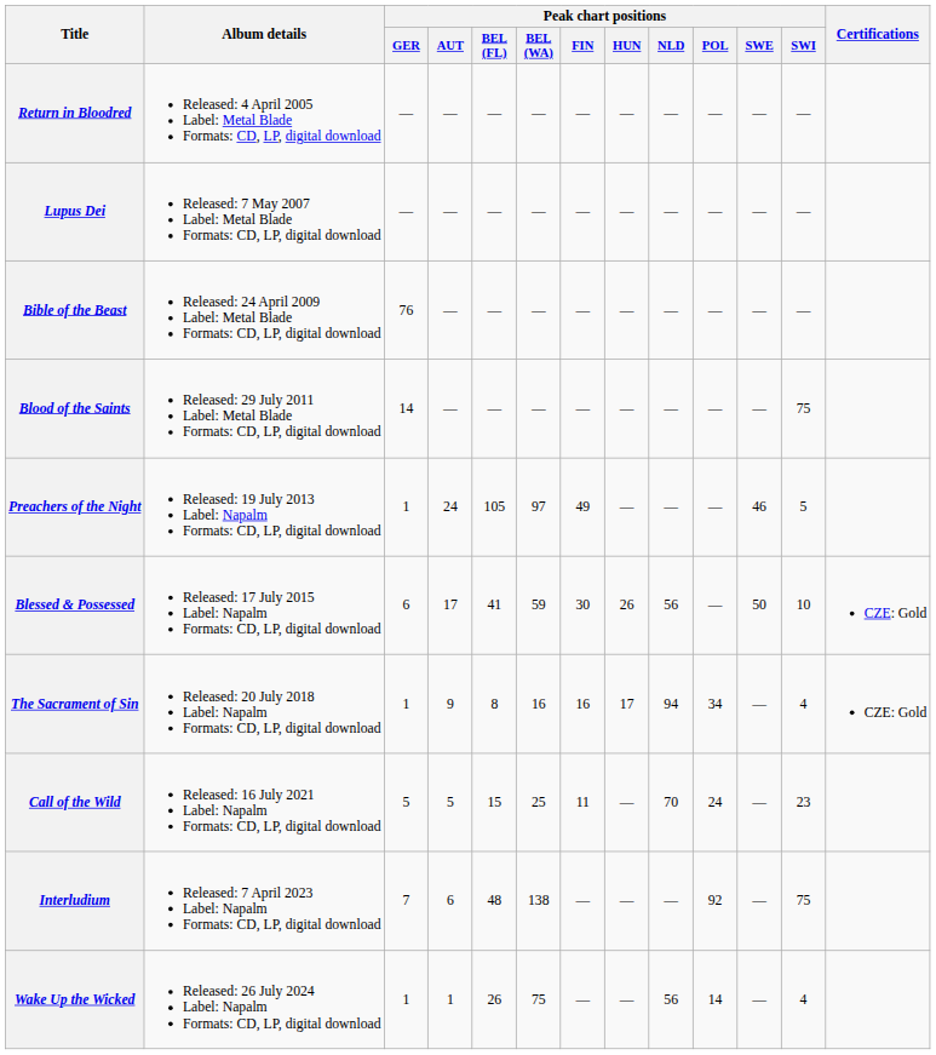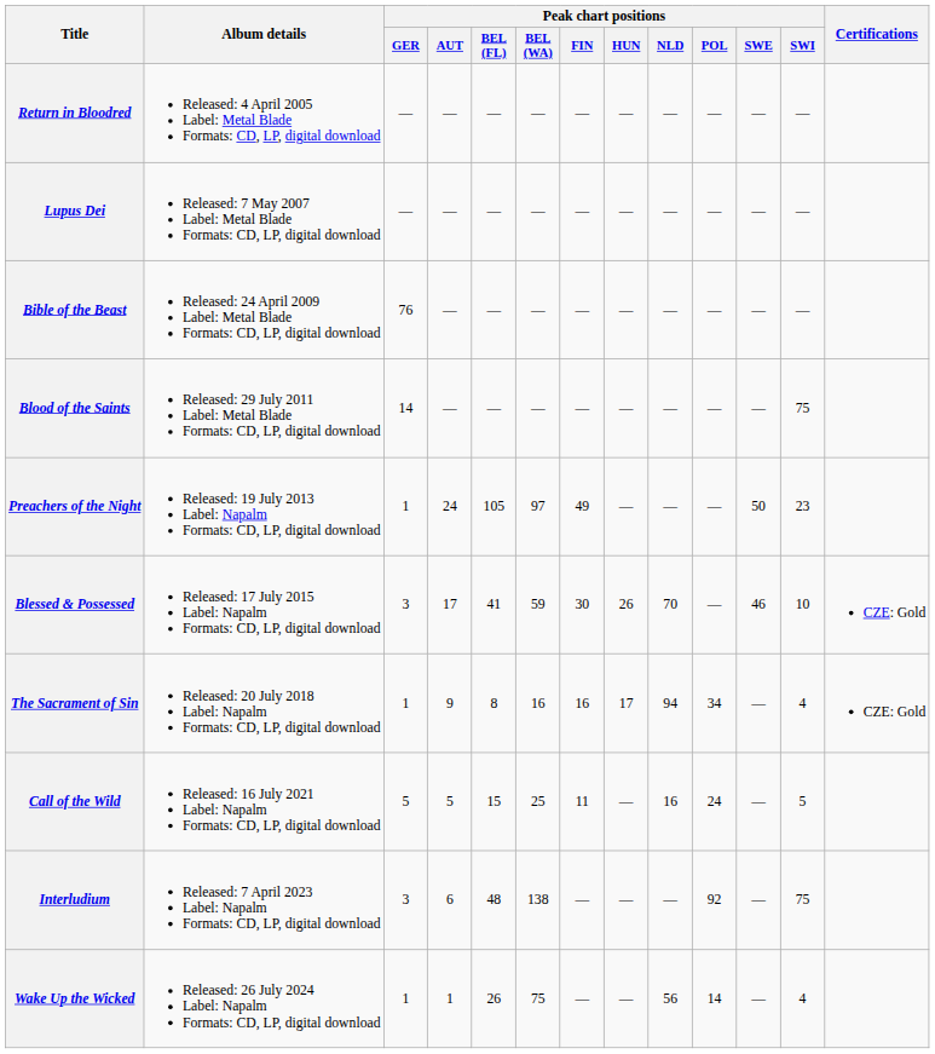 <table class="wikitable plainrowheaders">
 <tr>
 <th scope="col" rowspan="2">Title</th>
 <th scope="col" rowspan="2">Album details</th>
 <th scope="col" colspan="10">Peak chart positions</th>
 <th scope="col" rowspan="2"><a href='#'>Certifications</a></th>
 </tr>
 <tr>
 <th scope="col" style="width:3em;font-size:90%;"><a href='#'>GER</a><br></th>
 <th scope="col" style="width:3em;font-size:90%;"><a href='#'>AUT</a><br></th>
 <th scope="col" style="width:3em;font-size:90%;"><a href='#'>BEL<br>(FL)</a><br></th>
 <th scope="col" style="width:3em;font-size:90%;"><a href='#'>BEL<br>(WA)</a><br></th>
 <th scope="col" style="width:3em;font-size:90%;"><a href='#'>FIN</a><br></th>
 <th scope="col" style="width:3em;font-size:90%;"><a href='#'>HUN</a><br></th>
 <th scope="col" style="width:3em;font-size:90%;"><a href='#'>NLD</a><br></th>
 <th scope="col" style="width:3em;font-size:90%;"><a href='#'>POL</a><br></th>
 <th scope="col" style="width:3em;font-size:90%;"><a href='#'>SWE</a><br></th>
 <th scope="col" style="width:3em;font-size:90%;"><a href='#'>SWI</a><br></th>
 </tr>
 <tr>
 <th scope="row"><em><a href='#'>Return in Bloodred</a></em></th>
 <td><br><ul><li>Released: 4 April 2005</li><li>Label: <a href='#'>Metal Blade</a></li><li>Formats: <a href='#'>CD</a>, <a href='#'>LP</a>, <a href='#'>digital download</a></li></ul></td>
 <td align="center">—</td>
 <td align="center">—</td>
 <td align="center">—</td>
 <td align="center">—</td>
 <td align="center">—</td>
 <td align="center">—</td>
 <td align="center">—</td>
 <td align="center">—</td>
 <td align="center">—</td>
 <td align="center">—</td>
 <td align="center"></td>
 </tr>
 <tr>
 <th scope="row"><em><a href='#'>Lupus Dei</a></em></th>
 <td><br><ul><li>Released: 7 May 2007</li><li>Label: Metal Blade</li><li>Formats: CD, LP, digital download</li></ul></td>
 <td align="center">—</td>
 <td align="center">—</td>
 <td align="center">—</td>
 <td align="center">—</td>
 <td align="center">—</td>
 <td align="center">—</td>
 <td align="center">—</td>
 <td align="center">—</td>
 <td align="center">—</td>
 <td align="center">—</td>
 <td align="center"></td>
 </tr>
 <tr>
 <th scope="row"><em><a href='#'>Bible of the Beast</a></em></th>
 <td><br><ul><li>Released: 24 April 2009</li><li>Label: Metal Blade</li><li>Formats: CD, LP, digital download</li></ul></td>
 <td align="center">76</td>
 <td align="center">—</td>
 <td align="center">—</td>
 <td align="center">—</td>
 <td align="center">—</td>
 <td align="center">—</td>
 <td align="center">—</td>
 <td align="center">—</td>
 <td align="center">—</td>
 <td align="center">—</td>
 <td align="center"></td>
 </tr>
 <tr>
 <th scope="row"><em><a href='#'>Blood of the Saints</a></em></th>
 <td><br><ul><li>Released: 29 July 2011</li><li>Label: Metal Blade</li><li>Formats: CD, LP, digital download</li></ul></td>
 <td align="center">14</td>
 <td align="center">—</td>
 <td align="center">—</td>
 <td align="center">—</td>
 <td align="center">—</td>
 <td align="center">—</td>
 <td align="center">—</td>
 <td align="center">—</td>
 <td align="center">—</td>
 <td align="center">75</td>
 <td align="center"></td>
 </tr>
 <tr>
 <th scope="row"><em><a href='#'>Preachers of the Night</a></em></th>
 <td><br><ul><li>Released: 19 July 2013</li><li>Label: <a href='#'>Napalm</a></li><li>Formats: CD, LP, digital download</li></ul></td>
 <td align="center">1</td>
 <td align="center">24</td>
 <td align="center">105</td>
 <td align="center">97</td>
 <td align="center">49</td>
 <td align="center">—</td>
 <td align="center">—</td>
 <td align="center">—</td>
-<td align="center">46</td>
-<td align="center">5</td>
+<td align="center">50</td>
+<td align="center">23</td>
 <td align="center"></td>
 </tr>
 <tr>
 <th scope="row"><em><a href='#'>Blessed & Possessed</a></em></th>
 <td><br><ul><li>Released: 17 July 2015</li><li>Label: Napalm</li><li>Formats: CD, LP, digital download</li></ul></td>
-<td align="center">6</td>
+<td align="center">3</td>
 <td align="center">17</td>
 <td align="center">41</td>
 <td align="center">59</td>
 <td align="center">30</td>
 <td align="center">26</td>
-<td align="center">56</td>
+<td align="center">70</td>
 <td align="center">—</td>
-<td align="center">50</td>
+<td align="center">46</td>
 <td align="center">10</td>
 <td align="center"><br><ul><li><a href='#'>CZE</a>: Gold</li></ul></td>
 </tr>
 <tr>
 <th scope="row"><em><a href='#'>The Sacrament of Sin</a></em></th>
 <td><br><ul><li>Released: 20 July 2018</li><li>Label: Napalm</li><li>Formats: CD, LP, digital download</li></ul></td>
 <td align="center">1</td>
 <td align="center">9</td>
 <td align="center">8</td>
 <td align="center">16</td>
 <td align="center">16</td>
 <td align="center">17</td>
 <td align="center">94</td>
 <td align="center">34</td>
 <td align="center">—</td>
 <td align="center">4</td>
 <td align="center"><br><ul><li>CZE: Gold</li></ul></td>
 </tr>
 <tr>
 <th scope="row"><em><a href='#'>Call of the Wild</a></em></th>
 <td><br><ul><li>Released: 16 July 2021</li><li>Label: Napalm</li><li>Formats: CD, LP, digital download</li></ul></td>
 <td align="center">5</td>
 <td align="center">5</td>
 <td align="center">15</td>
 <td align="center">25</td>
 <td align="center">11</td>
 <td align="center">—</td>
-<td align="center">70</td>
+<td align="center">16</td>
 <td align="center">24</td>
 <td align="center">—</td>
-<td align="center">23</td>
+<td align="center">5</td>
 <td align="center"></td>
 </tr>
 <tr>
 <th scope="row"><em><a href='#'>Interludium</a></em></th>
 <td><br><ul><li>Released: 7 April 2023</li><li>Label: Napalm</li><li>Formats: CD, LP, digital download</li></ul></td>
-<td align="center">7</td>
+<td align="center">3</td>
 <td align="center">6</td>
 <td align="center">48</td>
 <td align="center">138</td>
 <td align="center">—</td>
 <td align="center">—</td>
 <td align="center">—</td>
 <td align="center">92</td>
 <td align="center">—</td>
 <td align="center">75</td>
 <td align="center"></td>
 </tr>
 <tr>
 <th scope="row"><em><a href='#'>Wake Up the Wicked</a></em></th>
 <td><br><ul><li>Released: 26 July 2024</li><li>Label: Napalm</li><li>Formats: CD, LP, digital download</li></ul></td>
 <td align="center">1</td>
 <td align="center">1</td>
 <td align="center">26</td>
 <td align="center">75</td>
 <td align="center">—</td>
 <td align="center">—</td>
 <td align="center">56</td>
 <td align="center">14</td>
 <td align="center">—</td>
 <td align="center">4</td>
 <td align="center"></td>
 </tr>
 </table>
